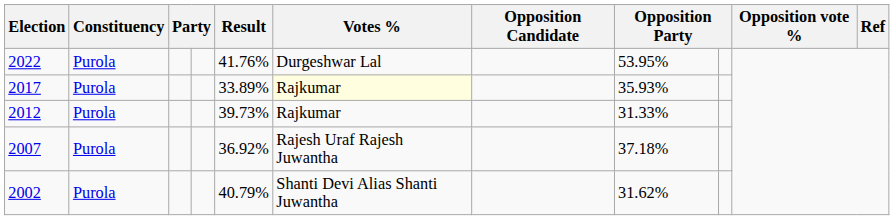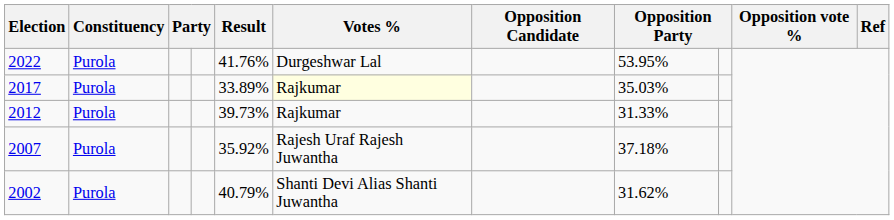 <table class="wikitable sortable">
 <tr>
 <th>Election</th>
 <th>Constituency</th>
 <th colspan="2">Party</th>
 <th>Result</th>
 <th>Votes %</th>
 <th>Opposition Candidate</th>
 <th colspan="2">Opposition Party</th>
 <th>Opposition vote %</th>
 <th>Ref</th>
 </tr>
 <tr>
 <td><a href='#'>2022</a></td>
 <td><a href='#'>Purola</a></td>
 <td></td>
 <td></td>
 <td>41.76%</td>
 <td>Durgeshwar Lal</td>
 <td></td>
 <td>53.95%</td>
 <td></td>
 </tr>
 <tr>
 <td><a href='#'>2017</a></td>
 <td><a href='#'>Purola</a></td>
 <td></td>
 <td></td>
 <td>33.89%</td>
 <td style="background: lightyellow;">Rajkumar</td>
 <td></td>
-<td>35.93%</td>
+<td>35.03%</td>
 <td></td>
 </tr>
 <tr>
 <td><a href='#'>2012</a></td>
 <td><a href='#'>Purola</a></td>
 <td></td>
 <td></td>
 <td>39.73%</td>
 <td>Rajkumar</td>
 <td></td>
 <td>31.33%</td>
 <td></td>
 </tr>
 <tr>
 <td><a href='#'>2007</a></td>
 <td><a href='#'>Purola</a></td>
 <td></td>
 <td></td>
-<td>36.92%</td>
+<td>35.92%</td>
 <td>Rajesh Uraf Rajesh Juwantha</td>
 <td></td>
 <td>37.18%</td>
 <td></td>
 </tr>
 <tr>
 <td><a href='#'>2002</a></td>
 <td><a href='#'>Purola</a></td>
 <td></td>
 <td></td>
 <td>40.79%</td>
 <td>Shanti Devi Alias Shanti Juwantha</td>
 <td></td>
 <td>31.62%</td>
 <td></td>
 </tr>
 </table>
